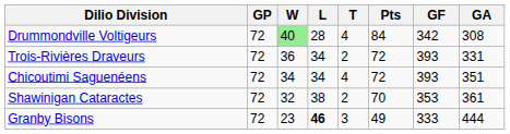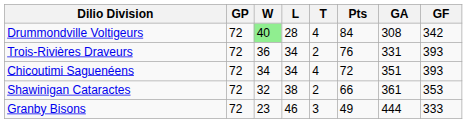 <table class="wikitable">
 <tr>
 <th bgcolor="#DDDDFF" width="40%">Dilio Division</th>
 <th bgcolor="#DDDDFF" width="5%">GP</th>
 <th bgcolor="#DDDDFF" width="5%">W</th>
 <th bgcolor="#DDDDFF" width="5%">L</th>
 <th bgcolor="#DDDDFF" width="5%">T</th>
 <th bgcolor="#DDDDFF" width="7.5%">Pts</th>
+<th bgcolor="#DDDDFF" width="7.5%">GA</th>
 <th bgcolor="#DDDDFF" width="7.5%">GF</th>
-<th bgcolor="#DDDDFF" width="7.5%">GA</th>
 </tr>
 <tr>
 <td><a href='#'>Drummondville Voltigeurs</a></td>
 <td>72</td>
 <td style="background: lightgreen;">40</td>
 <td>28</td>
 <td>4</td>
 <td>84</td>
+<td>308</td>
 <td>342</td>
-<td>308</td>
 </tr>
 <tr>
 <td><a href='#'>Trois-Rivières Draveurs</a></td>
 <td>72</td>
 <td>36</td>
 <td>34</td>
 <td>2</td>
-<td>72</td>
+<td>76</td>
+<td>331</td>
 <td>393</td>
-<td>331</td>
 </tr>
 <tr>
 <td><a href='#'>Chicoutimi Saguenéens</a></td>
 <td>72</td>
 <td>34</td>
 <td>34</td>
 <td>4</td>
 <td>72</td>
+<td>351</td>
 <td>393</td>
-<td>351</td>
 </tr>
 <tr>
 <td><a href='#'>Shawinigan Cataractes</a></td>
 <td>72</td>
 <td>32</td>
 <td>38</td>
 <td>2</td>
-<td>70</td>
+<td>66</td>
+<td>361</td>
 <td>353</td>
-<td>361</td>
 </tr>
 <tr>
 <td><a href='#'>Granby Bisons</a></td>
 <td>72</td>
 <td>23</td>
-<td><strong>46</strong></td>
+<td>46</td>
 <td>3</td>
 <td>49</td>
+<td>444</td>
 <td>333</td>
-<td>444</td>
 </tr>
 </table>
